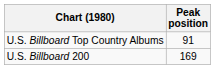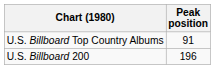 <table class="wikitable">
 <tr>
 <th>Chart (1980)</th>
 <th>Peak<br>position</th>
 </tr>
 <tr>
 <td>U.S. <em>Billboard</em> Top Country Albums</td>
 <td align="center">91</td>
 </tr>
 <tr>
 <td>U.S. <em>Billboard</em> 200</td>
-<td align="center">169</td>
+<td align="center">196</td>
 </tr>
 </table>
